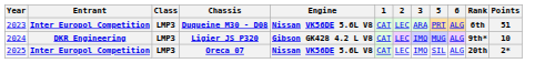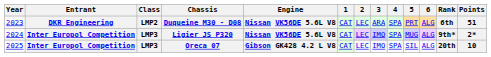 <table class="wikitable" style="text-align:center; font-size:85%">
 <tr>
 <th>Year</th>
 <th>Entrant</th>
 <th>Class</th>
 <th>Chassis</th>
 <th>Engine</th>
 <th>1</th>
 <th>2</th>
 <th>3</th>
+<th>4</th>
 <th>5</th>
 <th>6</th>
 <th>Rank</th>
 <th>Points</th>
 </tr>
 <tr>
 <td><a href='#'>2023</a></td>
-<th nowrap><a href='#'>Inter Europol Competition</a></th>
-<th>LMP3</th>
+<th nowrap><a href='#'>DKR Engineering</a></th>
+<th>LMP2</th>
 <th nowrap><a href='#'>Duqueine M30 - D08</a></th>
 <th nowrap><a href='#'>Nissan</a> <a href='#'>VK56DE</a> 5.6L V8</th>
 <td style="background:#DFFFDF;"><a href='#'>CAT</a><br></td>
 <td style="background:#DFFFDF;"><a href='#'>LEC</a><br></td>
 <td style="background:#DFFFDF;"><a href='#'>ARA</a><br></td>
+<td style="background:#DFFFDF;"><a href='#'>SPA</a><br></td>
 <td style="background:#FFDF9F;"><a href='#'>PRT</a><br></td>
 <td style="background:#FFDF9F;"><a href='#'>ALG</a><br></td>
 <th>6th</th>
 <th>51</th>
 </tr>
 <tr>
 <td><a href='#'>2024</a></td>
-<th nowrap><a href='#'>DKR Engineering</a></th>
+<th nowrap><a href='#'>Inter Europol Competition</a></th>
 <th>LMP3</th>
 <th nowrap><a href='#'>Ligier JS P320</a></th>
-<th nowrap><a href='#'>Gibson</a> GK428 4.2 L V8</th>
+<th nowrap><a href='#'>Nissan</a> <a href='#'>VK56DE</a> 5.6L V8</th>
 <td style="background:#DFFFDF;"><a href='#'>CAT</a><br></td>
 <td style="background:#EFCFFF;"><a href='#'>LEC</a><br></td>
 <td style="background:#CFCFFF;"><a href='#'>IMO</a><br></td>
+<td style="background:#DFFFDF;"><a href='#'>SPA</a><br></td>
 <td style="background:#CFCFFF;"><a href='#'>MUG</a><br></td>
 <td style="background:#EFCFFF;"><a href='#'>ALG</a><br></td>
 <th>9th*</th>
-<th>10</th>
+<th>2*</th>
 </tr>
 <tr>
 <td><a href='#'>2025</a></td>
 <th nowrap><a href='#'>Inter Europol Competition</a></th>
 <th>LMP3</th>
 <th nowrap><a href='#'>Oreca 07</a></th>
-<th nowrap><a href='#'>Nissan</a> <a href='#'>VK56DE</a> 5.6L V8</th>
+<th nowrap><a href='#'>Gibson</a> GK428 4.2 L V8</th>
 <td style="background:#DFFFDF;"><a href='#'>CAT</a><br></td>
 <td style="background:#;"><a href='#'>LEC</a><br></td>
 <td style="background:#;"><a href='#'>IMO</a><br></td>
+<td style="background:#;"><a href='#'>SPA</a><br></td>
 <td style="background:#;"><a href='#'>SIL</a><br></td>
 <td style="background:#;"><a href='#'>ALG</a><br></td>
 <th>20th</th>
-<th>2*</th>
+<th>10</th>
 </tr>
 </table>
